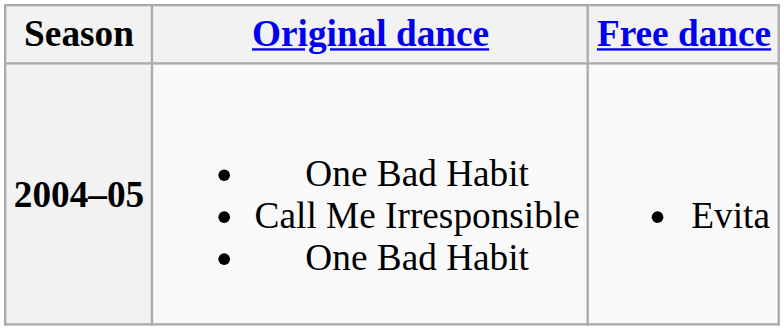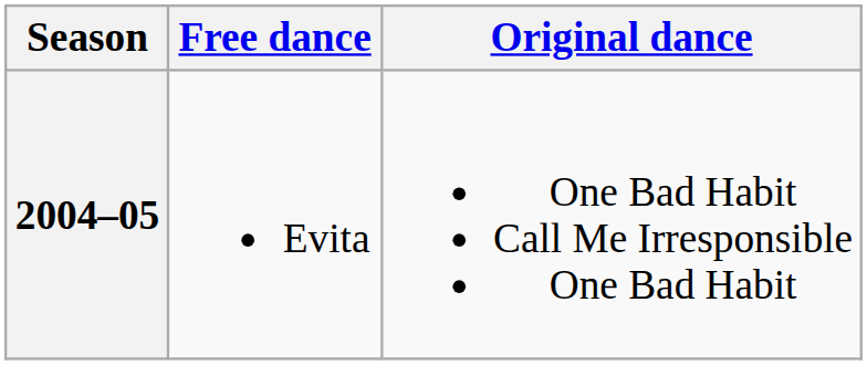 <table class="wikitable" style="text-align:center">
 <tr>
 <th>Season</th>
+<th><a href='#'>Free dance</a></th>
 <th><a href='#'>Original dance</a></th>
-<th><a href='#'>Free dance</a></th>
 </tr>
 <tr>
 <th>2004–05 <br> </th>
+<td><br><ul><li>Evita <br></li></ul></td>
 <td><br><ul><li>One Bad Habit <br></li><li>Call Me Irresponsible <br></li><li>One Bad Habit <br></li></ul></td>
-<td><br><ul><li>Evita <br></li></ul></td>
 </tr>
 </table>
